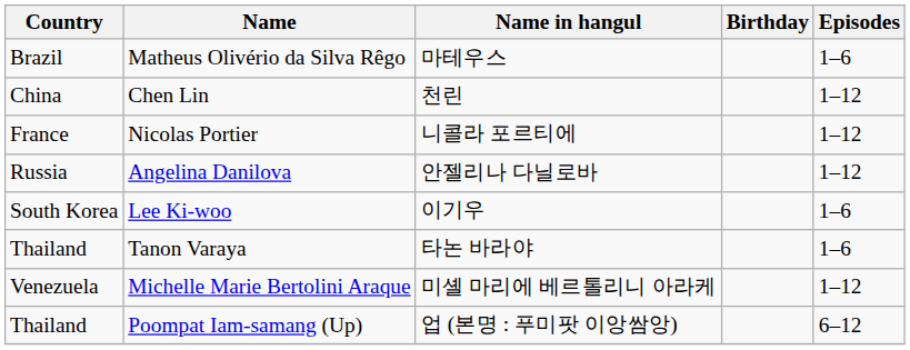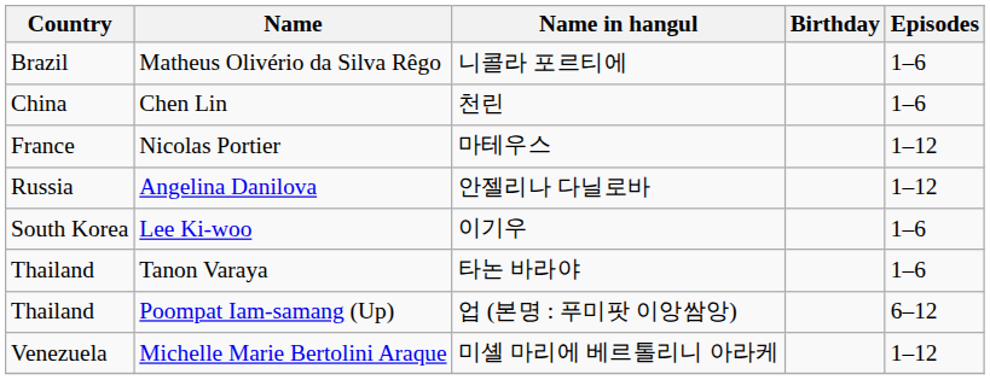 <table class="wikitable">
 <tr>
 <th>Country</th>
 <th>Name</th>
 <th>Name in hangul</th>
 <th>Birthday</th>
 <th>Episodes</th>
 </tr>
 <tr>
 <td>Brazil</td>
 <td>Matheus Olivério da Silva Rêgo</td>
-<td>마테우스</td>
+<td>니콜라 포르티에</td>
 <td></td>
 <td>1–6</td>
 </tr>
 <tr>
 <td>China</td>
 <td>Chen Lin</td>
 <td>천린</td>
 <td></td>
-<td>1–12</td>
+<td>1–6</td>
 </tr>
 <tr>
 <td>France</td>
 <td>Nicolas Portier</td>
-<td>니콜라 포르티에</td>
+<td>마테우스</td>
 <td></td>
 <td>1–12</td>
 </tr>
 <tr>
 <td>Russia</td>
 <td><a href='#'>Angelina Danilova</a></td>
 <td>안젤리나 다닐로바</td>
 <td></td>
 <td>1–12</td>
 </tr>
 <tr>
 <td>South Korea</td>
 <td><a href='#'>Lee Ki-woo</a></td>
 <td>이기우</td>
 <td></td>
 <td>1–6</td>
 </tr>
 <tr>
 <td>Thailand</td>
 <td>Tanon Varaya</td>
 <td>타논 바라야</td>
 <td></td>
 <td>1–6</td>
 </tr>
 <tr>
+<td>Thailand</td>
+<td><a href='#'>Poompat Iam-samang</a> (Up)</td>
+<td>업 (본명 : 푸미팟 이앙쌈앙)</td>
+<td></td>
+<td>6–12</td>
+</tr>
+<tr>
 <td>Venezuela</td>
 <td><a href='#'>Michelle Marie Bertolini Araque</a></td>
 <td>미셸 마리에 베르톨리니 아라케</td>
 <td></td>
 <td>1–12</td>
 </tr>
 <tr>
-<td>Thailand</td>
-<td><a href='#'>Poompat Iam-samang</a> (Up)</td>
-<td>업 (본명 : 푸미팟 이앙쌈앙)</td>
-<td></td>
-<td>6–12</td>
-</tr>
-<tr>
 </tr>
 </table>
